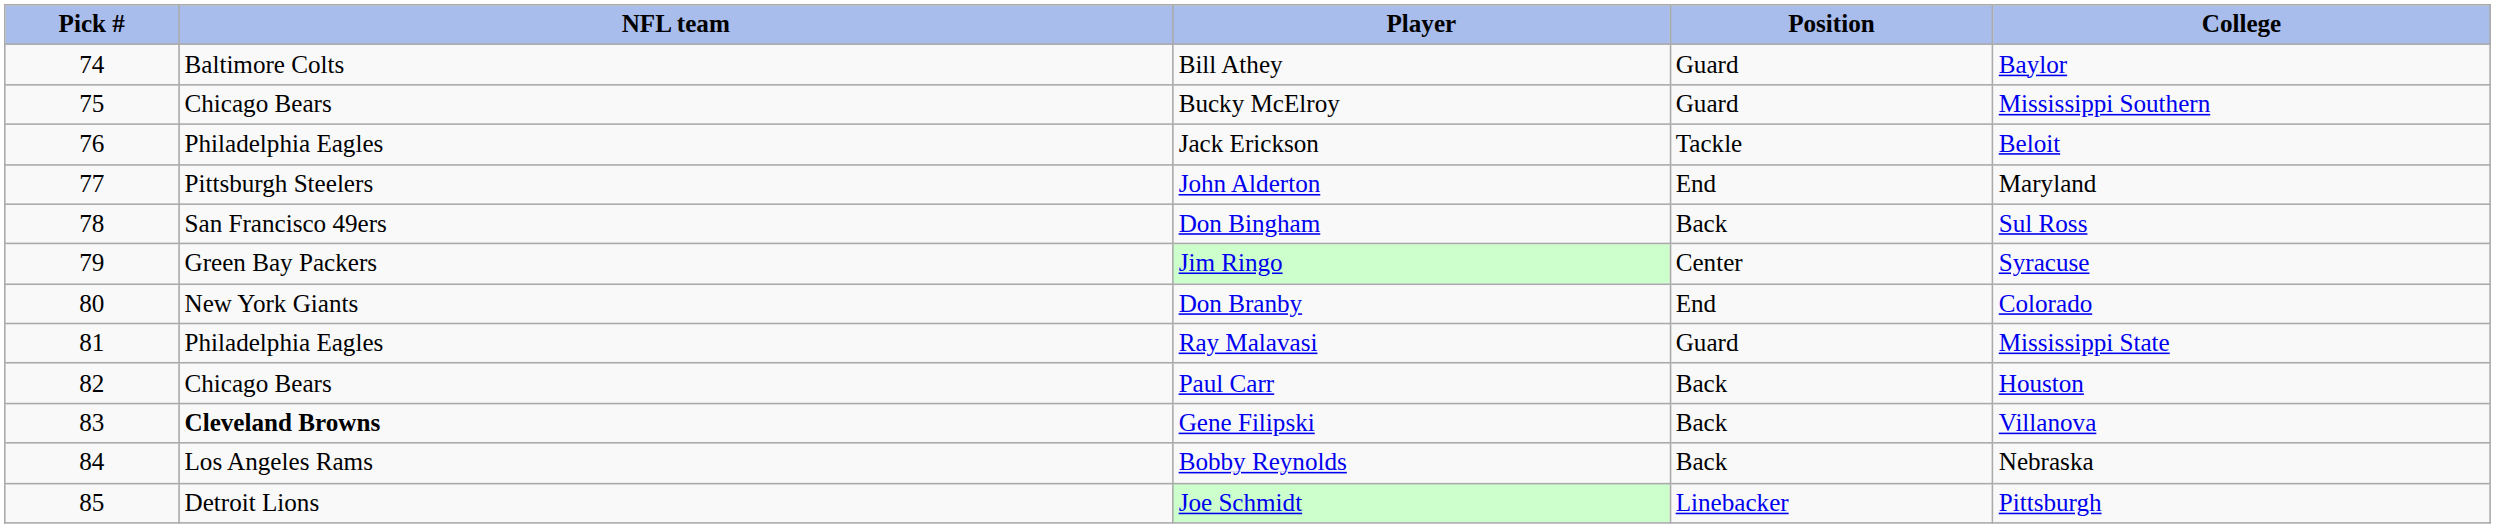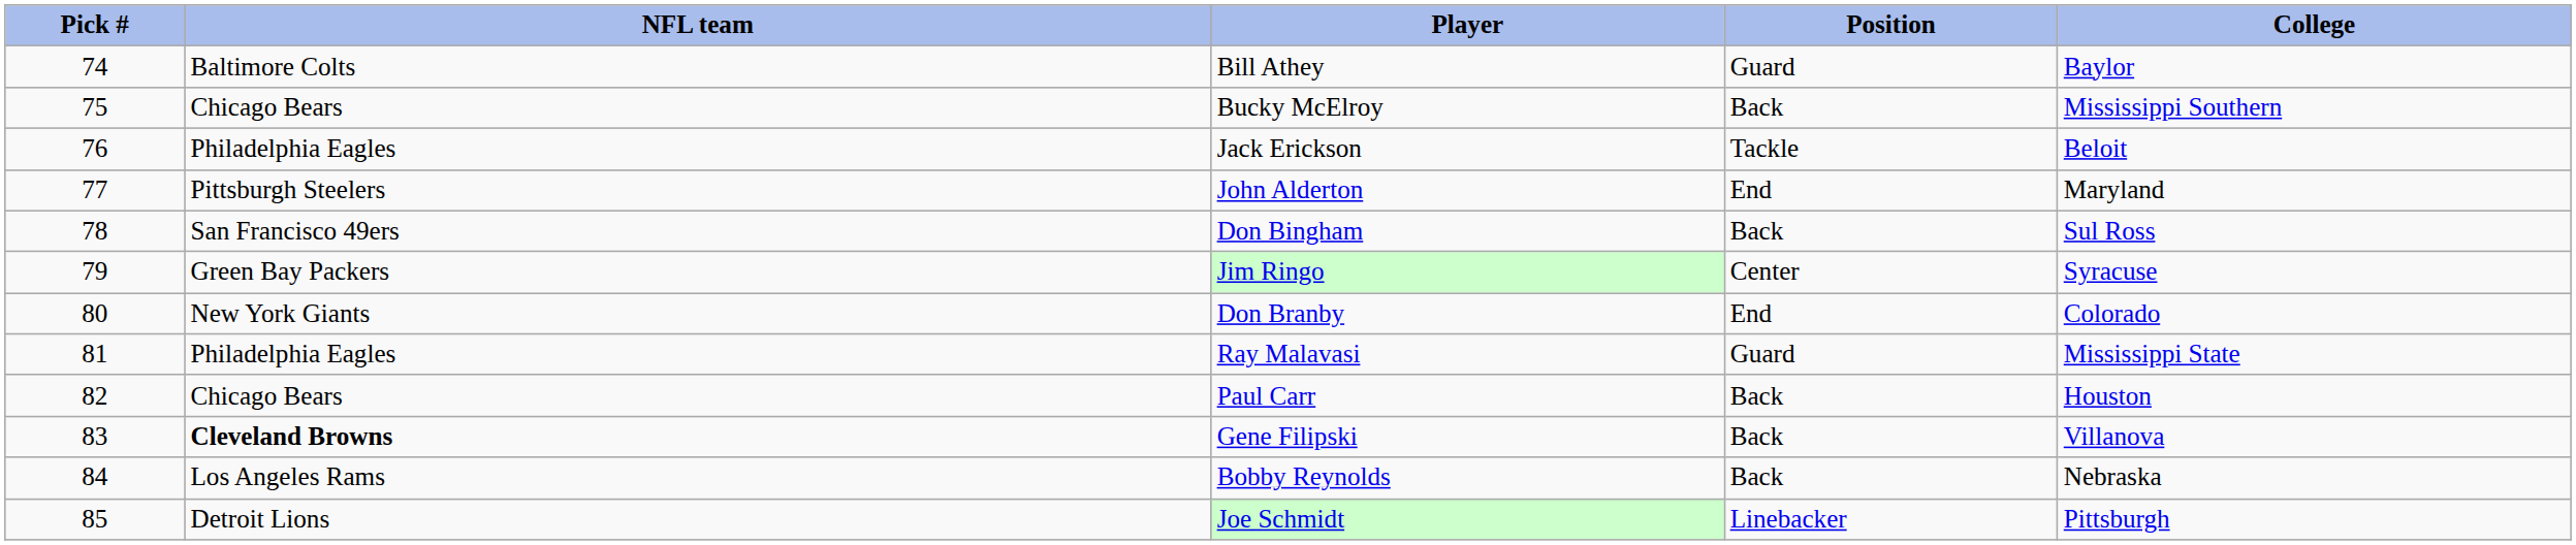 <table class="wikitable sortable sortable" style="width: 100%">
 <tr>
 <th style="background:#a8bdec; width:7%;">Pick #</th>
 <th style="width:40%; background:#a8bdec;">NFL team</th>
 <th style="width:20%; background:#a8bdec;">Player</th>
 <th style="width:13%; background:#a8bdec;">Position</th>
 <th style="background:#A8BDEC;">College</th>
 </tr>
 <tr>
 <td align=center>74</td>
 <td>Baltimore Colts</td>
 <td>Bill Athey</td>
 <td>Guard</td>
 <td><a href='#'>Baylor</a></td>
 </tr>
 <tr>
 <td align=center>75</td>
 <td>Chicago Bears</td>
 <td>Bucky McElroy</td>
-<td>Guard</td>
+<td>Back</td>
 <td><a href='#'>Mississippi Southern</a></td>
 </tr>
 <tr>
 <td align=center>76</td>
 <td>Philadelphia Eagles</td>
 <td>Jack Erickson</td>
 <td>Tackle</td>
 <td><a href='#'>Beloit</a></td>
 </tr>
 <tr>
 <td align=center>77</td>
 <td>Pittsburgh Steelers</td>
 <td><a href='#'>John Alderton</a></td>
 <td>End</td>
 <td>Maryland</td>
 </tr>
 <tr>
 <td align=center>78</td>
 <td>San Francisco 49ers</td>
 <td><a href='#'>Don Bingham</a></td>
 <td>Back</td>
 <td><a href='#'>Sul Ross</a></td>
 </tr>
 <tr>
 <td align=center>79</td>
 <td>Green Bay Packers</td>
 <td style="background:#cfc;"><a href='#'>Jim Ringo</a></td>
 <td>Center</td>
 <td><a href='#'>Syracuse</a></td>
 </tr>
 <tr>
 <td align=center>80</td>
 <td>New York Giants</td>
 <td><a href='#'>Don Branby</a></td>
 <td>End</td>
 <td><a href='#'>Colorado</a></td>
 </tr>
 <tr>
 <td align=center>81</td>
 <td>Philadelphia Eagles</td>
 <td><a href='#'>Ray Malavasi</a></td>
 <td>Guard</td>
 <td><a href='#'>Mississippi State</a></td>
 </tr>
 <tr>
 <td align=center>82</td>
 <td>Chicago Bears</td>
 <td><a href='#'>Paul Carr</a></td>
 <td>Back</td>
 <td><a href='#'>Houston</a></td>
 </tr>
 <tr>
 <td align=center>83</td>
 <td><strong>Cleveland Browns</strong></td>
 <td><a href='#'>Gene Filipski</a></td>
 <td>Back</td>
 <td><a href='#'>Villanova</a></td>
 </tr>
 <tr>
 <td align=center>84</td>
 <td>Los Angeles Rams</td>
 <td><a href='#'>Bobby Reynolds</a></td>
 <td>Back</td>
 <td>Nebraska</td>
 </tr>
 <tr>
 <td align=center>85</td>
 <td>Detroit Lions</td>
 <td style="background:#cfc;"><a href='#'>Joe Schmidt</a></td>
 <td><a href='#'>Linebacker</a></td>
 <td><a href='#'>Pittsburgh</a></td>
 </tr>
 </table>
